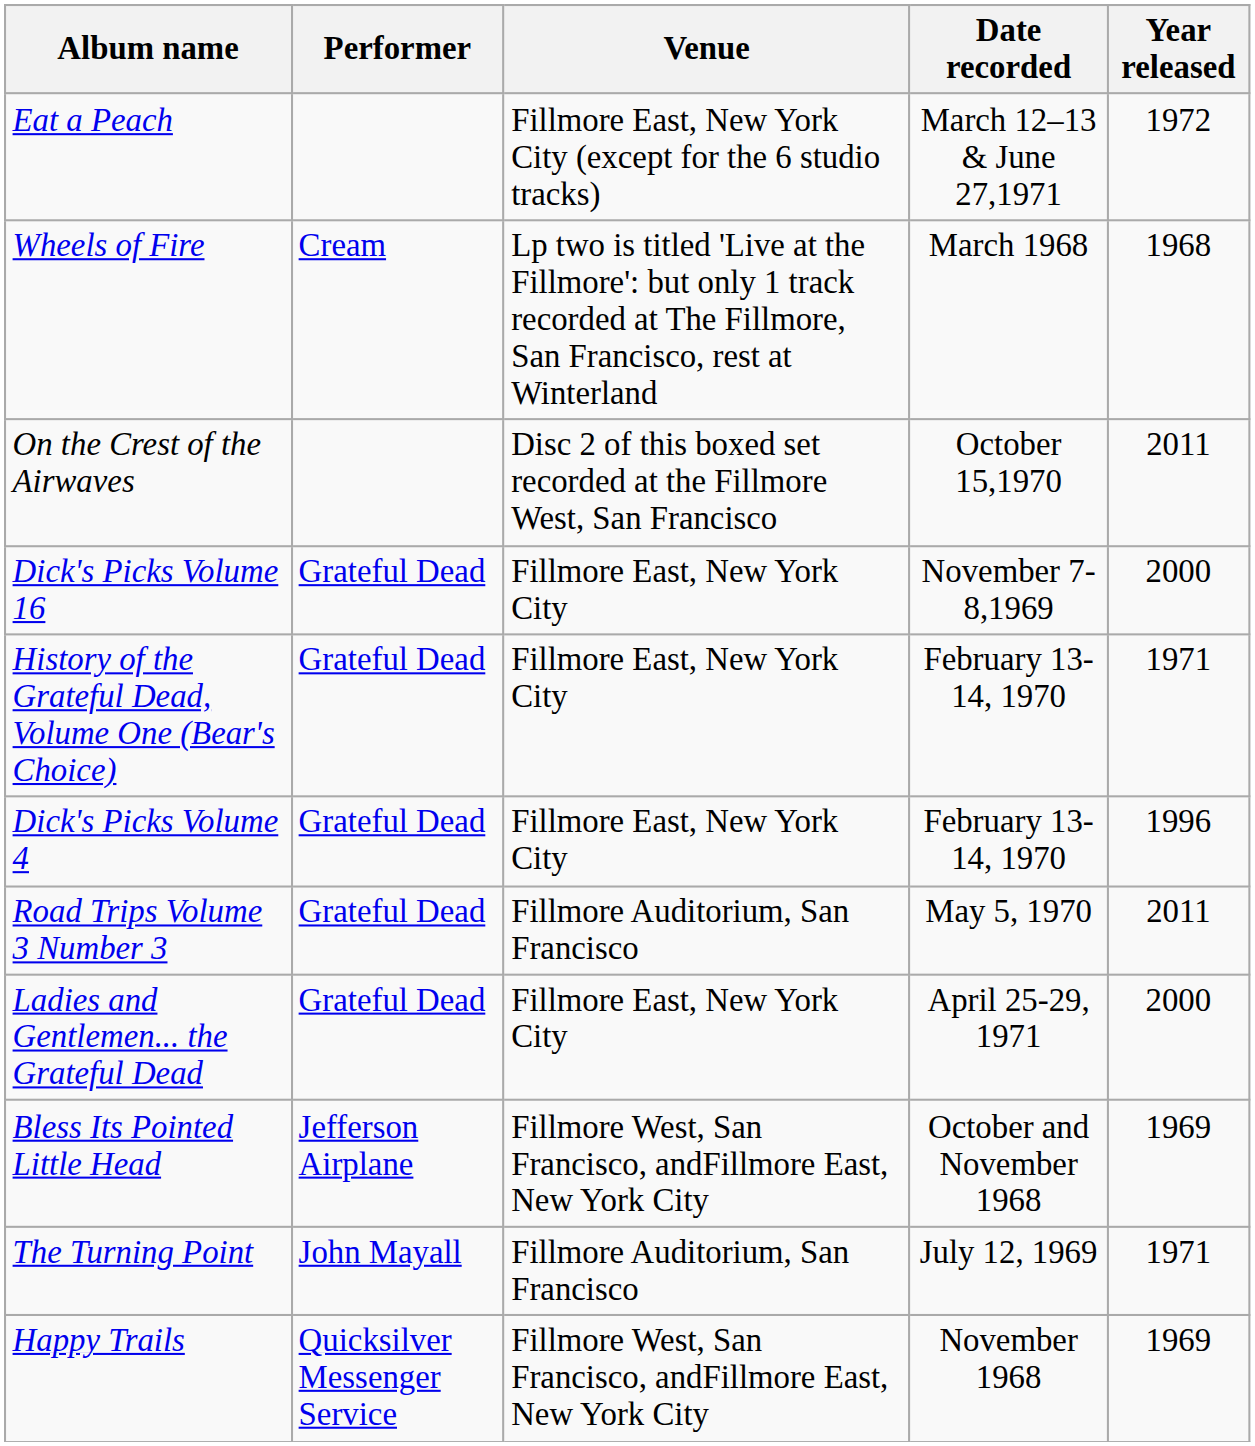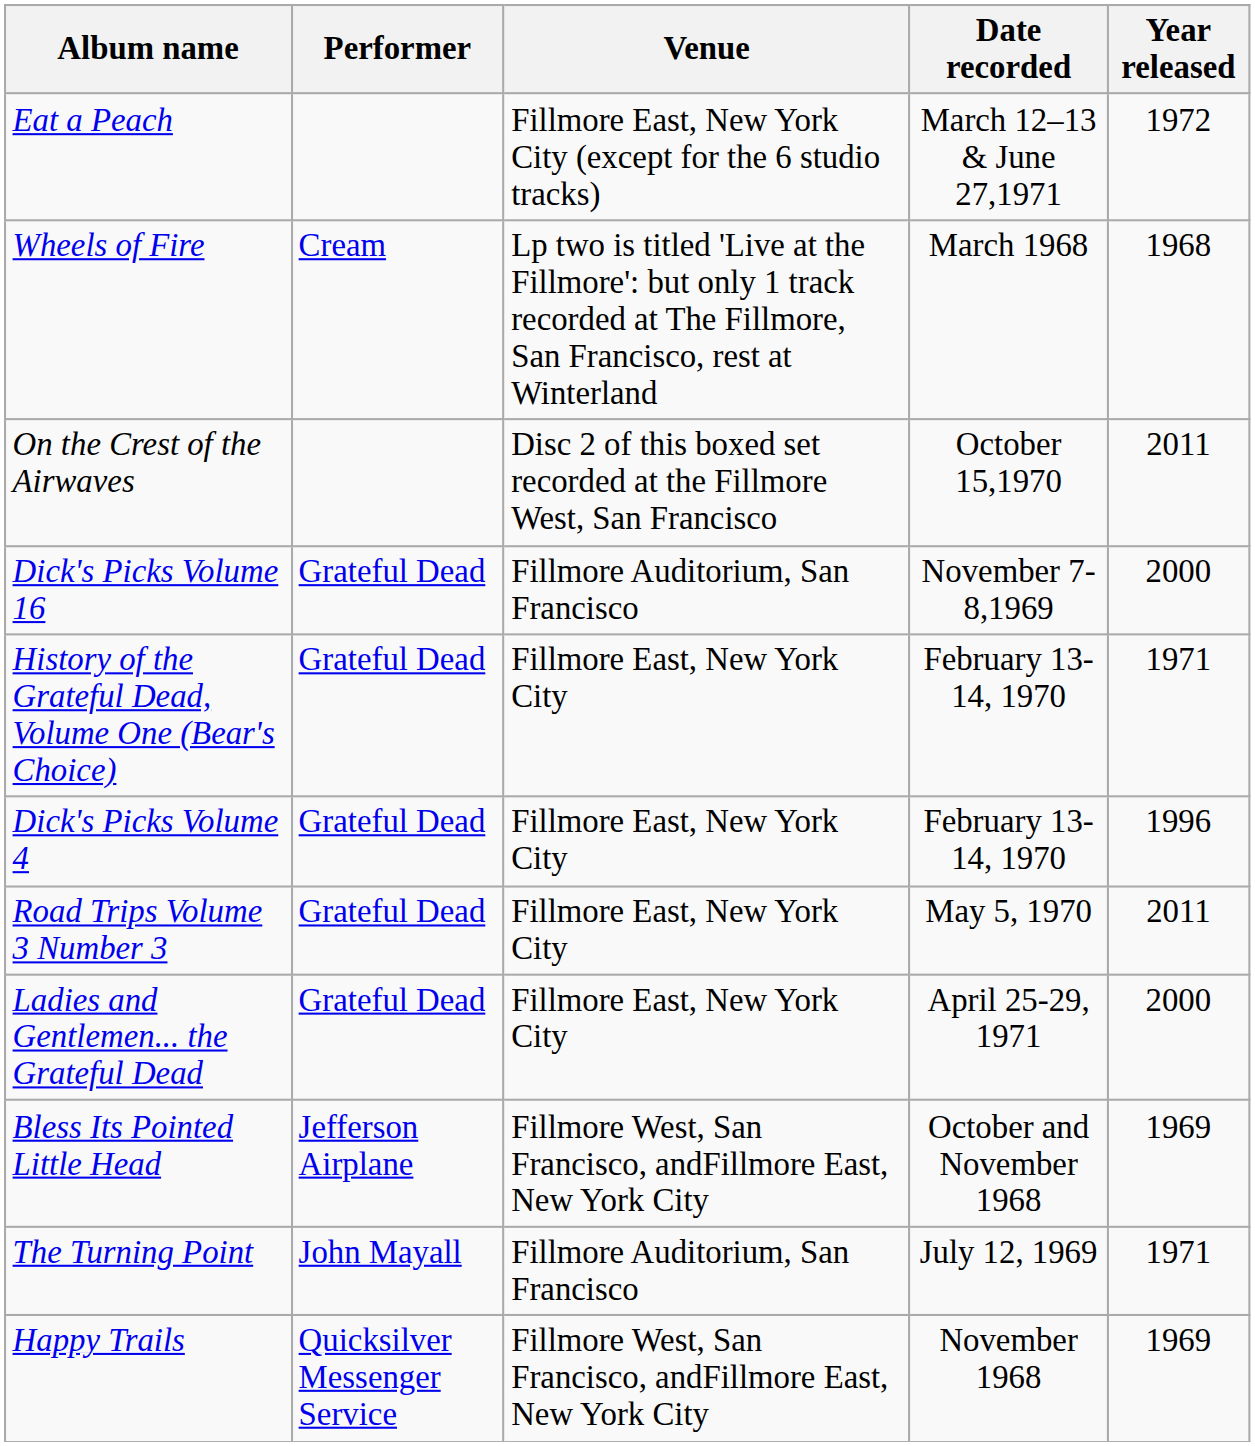 <table class="wikitable sortable">
 <tr>
 <th>Album name</th>
 <th>Performer</th>
 <th>Venue</th>
 <th>Date recorded</th>
 <th>Year released</th>
 </tr>
 <tr valign="top">
 <td><em><a href='#'>Eat a Peach</a></em></td>
 <td></td>
 <td>Fillmore East, New York City (except for the 6 studio tracks)</td>
 <td align="center">March 12–13 & June 27,1971</td>
 <td align="center">1972</td>
 </tr>
 <tr valign="top">
 <td><em><a href='#'>Wheels of Fire</a></em></td>
 <td><a href='#'>Cream</a></td>
 <td>Lp two is titled 'Live at the Fillmore': but only 1 track recorded at The Fillmore, San Francisco, rest at Winterland</td>
 <td align="center">March 1968</td>
 <td align="center">1968</td>
 </tr>
 <tr valign="top">
 <td><em>On the Crest of the Airwaves</em></td>
 <td></td>
 <td>Disc 2 of this boxed set recorded at the Fillmore West, San Francisco</td>
 <td align="center">October 15,1970</td>
 <td align="center">2011</td>
 </tr>
 <tr valign="top">
 <td><em><a href='#'>Dick's Picks Volume 16</a></em></td>
 <td><a href='#'>Grateful Dead</a></td>
-<td>Fillmore East, New York City</td>
+<td>Fillmore Auditorium, San Francisco</td>
 <td align="center">November 7-8,1969</td>
 <td align="center">2000</td>
 </tr>
 <tr valign="top">
 <td><em><a href='#'>History of the Grateful Dead, Volume One (Bear's Choice)</a></em></td>
 <td><a href='#'>Grateful Dead</a></td>
 <td>Fillmore East, New York City</td>
 <td align="center">February 13-14, 1970</td>
 <td align="center">1971</td>
 </tr>
 <tr valign="top">
 <td><em><a href='#'>Dick's Picks Volume 4</a></em></td>
 <td><a href='#'>Grateful Dead</a></td>
 <td>Fillmore East, New York City</td>
 <td align="center">February 13-14, 1970</td>
 <td align="center">1996</td>
 </tr>
 <tr valign="top">
 <td><em><a href='#'>Road Trips Volume 3 Number 3</a></em></td>
 <td><a href='#'>Grateful Dead</a></td>
-<td>Fillmore Auditorium, San Francisco</td>
+<td>Fillmore East, New York City</td>
 <td align="center">May 5, 1970</td>
 <td align="center">2011</td>
 </tr>
 <tr valign="top">
 <td><em><a href='#'>Ladies and Gentlemen... the Grateful Dead</a></em></td>
 <td><a href='#'>Grateful Dead</a></td>
 <td>Fillmore East, New York City</td>
 <td align="center">April 25-29, 1971</td>
 <td align="center">2000</td>
 </tr>
 <tr valign="top">
 <td><em><a href='#'>Bless Its Pointed Little Head</a></em></td>
 <td><a href='#'>Jefferson Airplane</a></td>
 <td>Fillmore West, San Francisco, andFillmore East, New York City</td>
 <td align="center">October and November 1968</td>
 <td align="center">1969</td>
 </tr>
 <tr valign="top">
 <td><em><a href='#'>The Turning Point</a></em></td>
 <td><a href='#'>John Mayall</a></td>
 <td>Fillmore Auditorium, San Francisco</td>
 <td align="center">July 12, 1969</td>
 <td align="center">1971</td>
 </tr>
 <tr valign="top">
 <td><em><a href='#'>Happy Trails</a></em></td>
 <td><a href='#'>Quicksilver Messenger Service</a></td>
 <td>Fillmore West, San Francisco, andFillmore East, New York City</td>
 <td align="center">November 1968</td>
 <td align="center">1969</td>
 </tr>
 </table>
